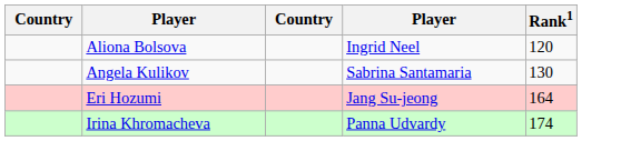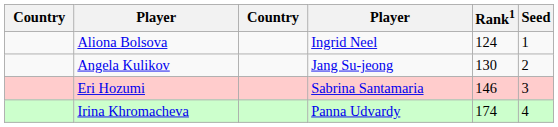 <table class="sortable wikitable">
 <tr>
 <th width="70">Country</th>
 <th width="175">Player</th>
 <th width="70">Country</th>
 <th width="175">Player</th>
 <th>Rank<sup>1</sup></th>
+<th>Seed</th>
 </tr>
 <tr>
 <td></td>
 <td><a href='#'>Aliona Bolsova</a></td>
 <td></td>
 <td><a href='#'>Ingrid Neel</a></td>
-<td>120</td>
+<td>124</td>
+<td>1</td>
 </tr>
 <tr>
 <td></td>
 <td><a href='#'>Angela Kulikov</a></td>
 <td></td>
-<td><a href='#'>Sabrina Santamaria</a></td>
+<td><a href='#'>Jang Su-jeong</a></td>
 <td>130</td>
+<td>2</td>
 </tr>
 <tr style="background:#fcc;">
 <td></td>
 <td><a href='#'>Eri Hozumi</a></td>
 <td></td>
-<td><a href='#'>Jang Su-jeong</a></td>
-<td>164</td>
+<td><a href='#'>Sabrina Santamaria</a></td>
+<td>146</td>
+<td>3</td>
 </tr>
 <tr style="background:#cfc;">
 <td></td>
 <td><a href='#'>Irina Khromacheva</a></td>
 <td></td>
 <td><a href='#'>Panna Udvardy</a></td>
 <td>174</td>
+<td>4</td>
 </tr>
 </table>
